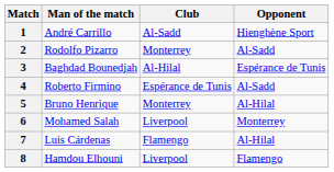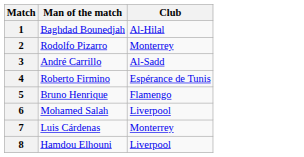 <table class="wikitable sortable">
 <tr>
 <th>Match</th>
 <th>Man of the match</th>
 <th>Club</th>
-<th>Opponent</th>
 </tr>
 <tr>
 <th>1</th>
-<td> <a href='#'>André Carrillo</a></td>
-<td> <a href='#'>Al-Sadd</a></td>
-<td> <a href='#'>Hienghène Sport</a></td>
+<td> <a href='#'>Baghdad Bounedjah</a></td>
+<td> <a href='#'>Al-Hilal</a></td>
 </tr>
 <tr>
 <th>2</th>
 <td> <a href='#'>Rodolfo Pizarro</a></td>
 <td> <a href='#'>Monterrey</a></td>
-<td> <a href='#'>Al-Sadd</a></td>
 </tr>
 <tr>
 <th>3</th>
-<td> <a href='#'>Baghdad Bounedjah</a></td>
-<td> <a href='#'>Al-Hilal</a></td>
-<td> <a href='#'>Espérance de Tunis</a></td>
+<td> <a href='#'>André Carrillo</a></td>
+<td> <a href='#'>Al-Sadd</a></td>
 </tr>
 <tr>
 <th>4</th>
 <td> <a href='#'>Roberto Firmino</a></td>
 <td> <a href='#'>Espérance de Tunis</a></td>
-<td> <a href='#'>Al-Sadd</a></td>
 </tr>
 <tr>
 <th>5</th>
 <td> <a href='#'>Bruno Henrique</a></td>
-<td> <a href='#'>Monterrey</a></td>
-<td> <a href='#'>Al-Hilal</a></td>
+<td> <a href='#'>Flamengo</a></td>
 </tr>
 <tr>
 <th>6</th>
 <td> <a href='#'>Mohamed Salah</a></td>
 <td> <a href='#'>Liverpool</a></td>
-<td> <a href='#'>Monterrey</a></td>
 </tr>
 <tr>
 <th>7</th>
 <td> <a href='#'>Luis Cárdenas</a></td>
-<td> <a href='#'>Flamengo</a></td>
-<td> <a href='#'>Al-Hilal</a></td>
+<td> <a href='#'>Monterrey</a></td>
 </tr>
 <tr>
 <th>8</th>
 <td> <a href='#'>Hamdou Elhouni</a></td>
 <td> <a href='#'>Liverpool</a></td>
-<td> <a href='#'>Flamengo</a></td>
 </tr>
 </table>
